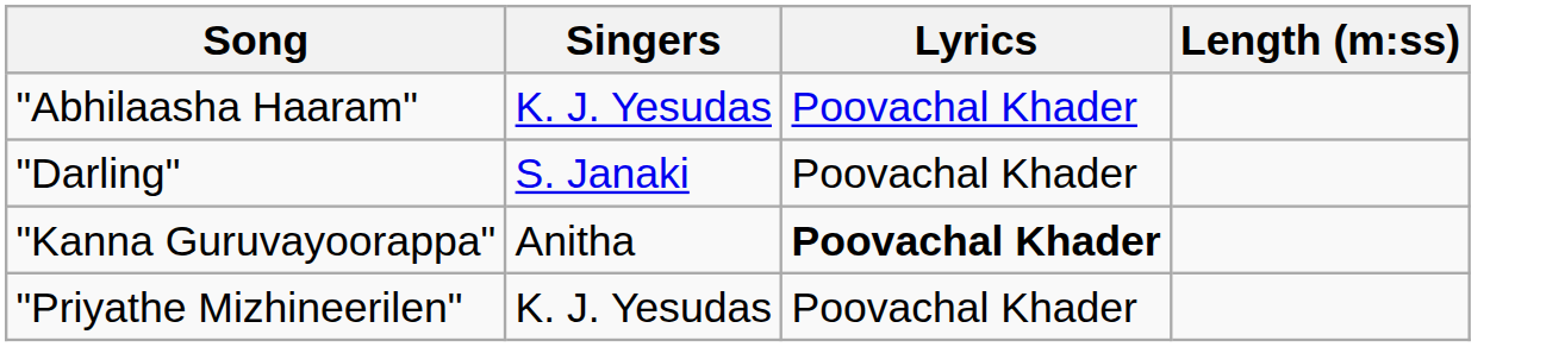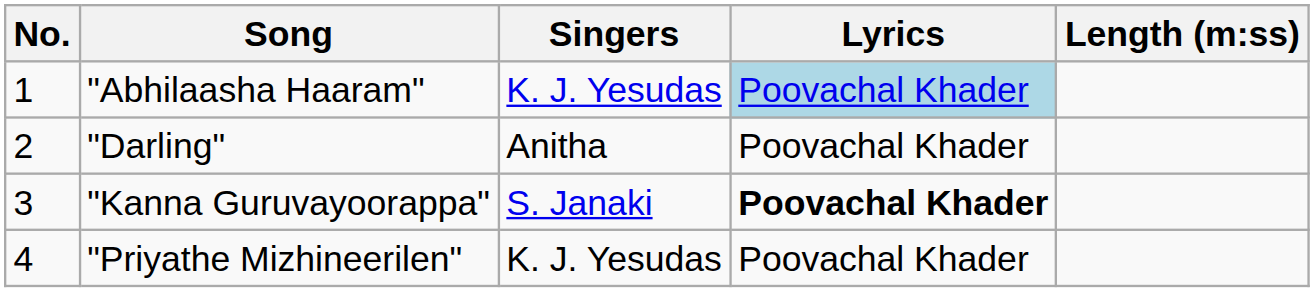 <table class="wikitable" style="font-size:95%;">
 <tr>
+<th>No.</th>
 <th>Song</th>
 <th>Singers</th>
 <th>Lyrics</th>
 <th>Length (m:ss)</th>
 </tr>
 <tr>
+<td>1</td>
 <td>"Abhilaasha Haaram"</td>
 <td><a href='#'>K. J. Yesudas</a></td>
-<td><a href='#'>Poovachal Khader</a></td>
+<td style="background: lightblue;"><a href='#'>Poovachal Khader</a></td>
 <td></td>
 </tr>
 <tr>
+<td>2</td>
 <td>"Darling"</td>
-<td><a href='#'>S. Janaki</a></td>
+<td>Anitha</td>
 <td>Poovachal Khader</td>
 <td></td>
 </tr>
 <tr>
+<td>3</td>
 <td>"Kanna Guruvayoorappa"</td>
-<td>Anitha</td>
+<td><a href='#'>S. Janaki</a></td>
 <td><strong>Poovachal Khader</strong></td>
 <td></td>
 </tr>
 <tr>
+<td>4</td>
 <td>"Priyathe Mizhineerilen"</td>
 <td>K. J. Yesudas</td>
 <td>Poovachal Khader</td>
 <td></td>
 </tr>
 </table>
